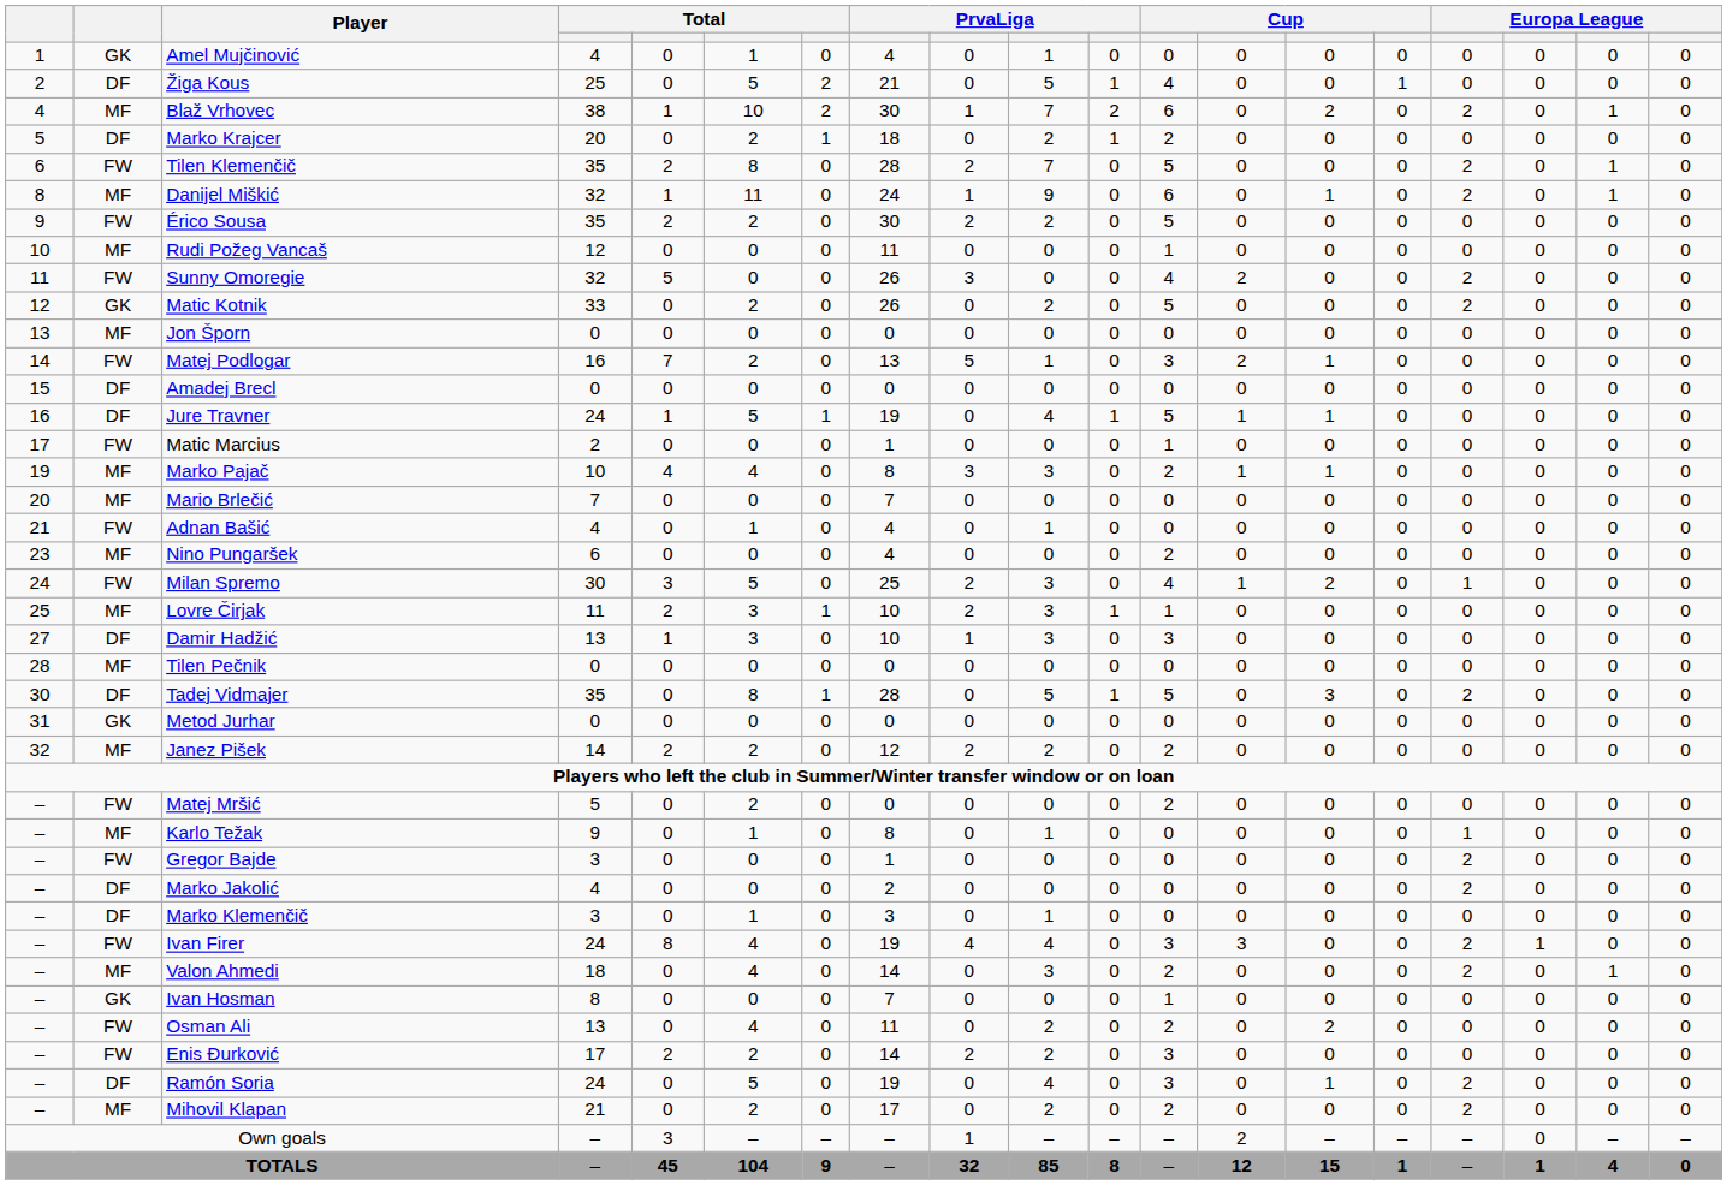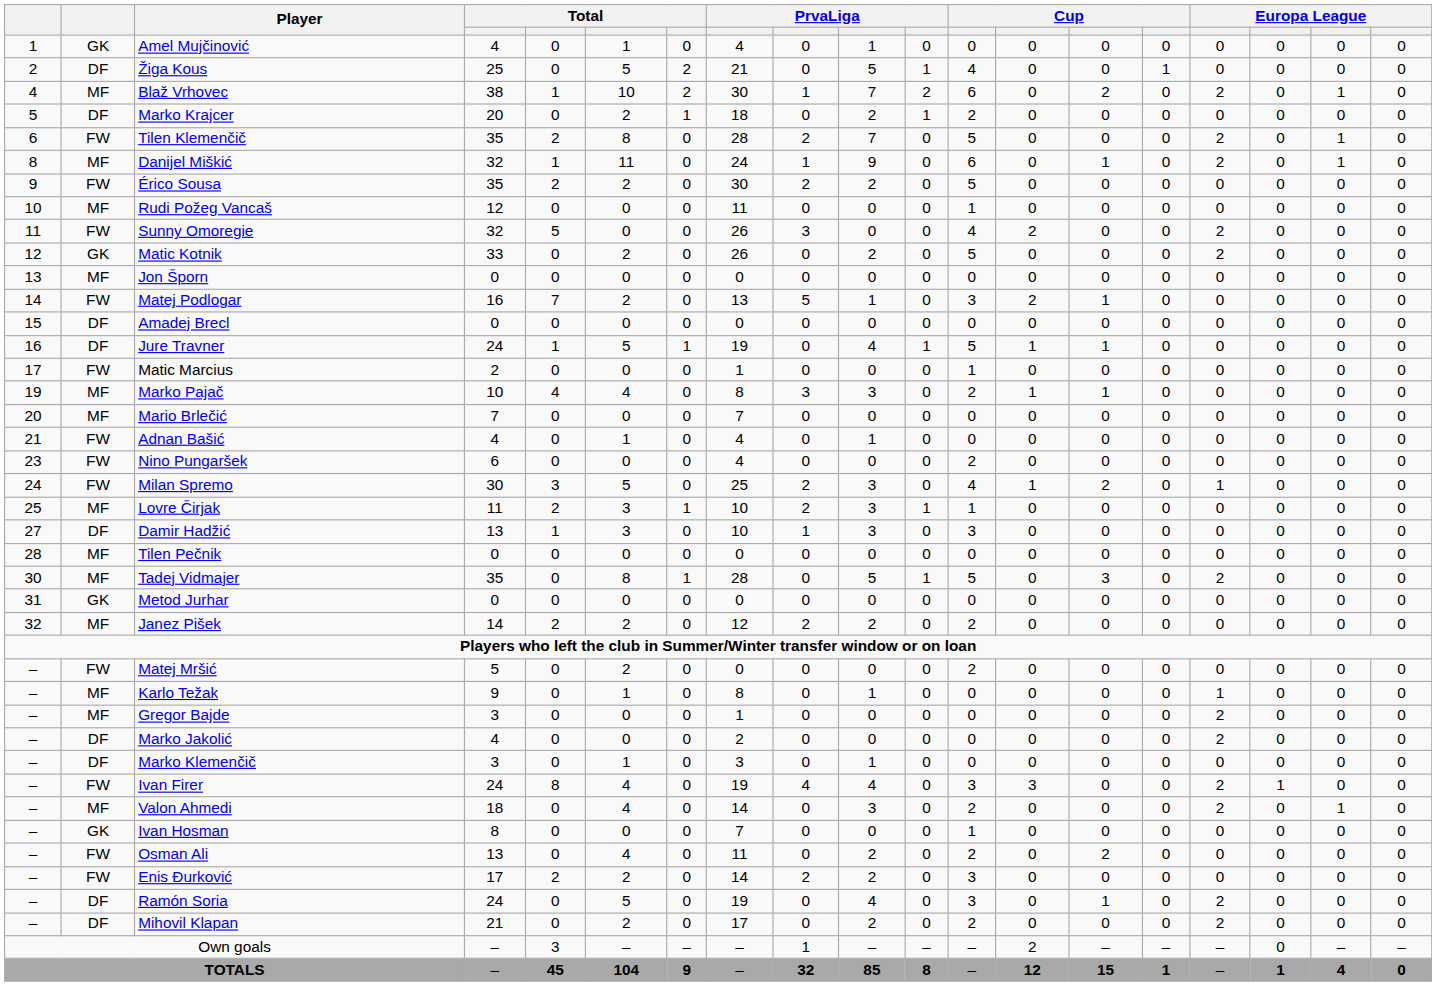 <table class="wikitable sortable alternance"  style="font-size:85%; text-align:center; line-height:14px; width:100%;">
 <tr>
 <th rowspan="2" style="vertical-align:center;"></th>
 <th rowspan="2" style="vertical-align:center;"></th>
 <th rowspan="2" style="vertical-align:center;">Player</th>
 <th colspan="4" style="width:85px;">Total</th>
 <th colspan="4" style="width:85px;"><a href='#'>PrvaLiga</a></th>
 <th colspan="4" style="width:85px;"><a href='#'>Cup</a></th>
 <th colspan="4" style="width:85px;"><a href='#'>Europa League</a></th>
 </tr>
 <tr>
 <th></th>
 <th></th>
 <th></th>
 <th></th>
 <th></th>
 <th></th>
 <th></th>
 <th></th>
 <th></th>
 <th></th>
 <th></th>
 <th></th>
 <th></th>
 <th></th>
 <th></th>
 <th></th>
 </tr>
 <tr>
 <td>1</td>
 <td>GK</td>
 <td align="left"> <a href='#'>Amel Mujčinović</a></td>
 <td>4</td>
 <td>0</td>
 <td>1</td>
 <td>0</td>
 <td>4</td>
 <td>0</td>
 <td>1</td>
 <td>0</td>
 <td>0</td>
 <td>0</td>
 <td>0</td>
 <td>0</td>
 <td>0</td>
 <td>0</td>
 <td>0</td>
 <td>0</td>
 </tr>
 <tr>
 <td>2</td>
 <td>DF</td>
 <td align="left"> <a href='#'>Žiga Kous</a></td>
 <td>25</td>
 <td>0</td>
 <td>5</td>
 <td>2</td>
 <td>21</td>
 <td>0</td>
 <td>5</td>
 <td>1</td>
 <td>4</td>
 <td>0</td>
 <td>0</td>
 <td>1</td>
 <td>0</td>
 <td>0</td>
 <td>0</td>
 <td>0</td>
 </tr>
 <tr>
 <td>4</td>
 <td>MF</td>
 <td align="left"> <a href='#'>Blaž Vrhovec</a></td>
 <td>38</td>
 <td>1</td>
 <td>10</td>
 <td>2</td>
 <td>30</td>
 <td>1</td>
 <td>7</td>
 <td>2</td>
 <td>6</td>
 <td>0</td>
 <td>2</td>
 <td>0</td>
 <td>2</td>
 <td>0</td>
 <td>1</td>
 <td>0</td>
 </tr>
 <tr>
 <td>5</td>
 <td>DF</td>
 <td align="left"> <a href='#'>Marko Krajcer</a></td>
 <td>20</td>
 <td>0</td>
 <td>2</td>
 <td>1</td>
 <td>18</td>
 <td>0</td>
 <td>2</td>
 <td>1</td>
 <td>2</td>
 <td>0</td>
 <td>0</td>
 <td>0</td>
 <td>0</td>
 <td>0</td>
 <td>0</td>
 <td>0</td>
 </tr>
 <tr>
 <td>6</td>
 <td>FW</td>
 <td align="left"> <a href='#'>Tilen Klemenčič</a></td>
 <td>35</td>
 <td>2</td>
 <td>8</td>
 <td>0</td>
 <td>28</td>
 <td>2</td>
 <td>7</td>
 <td>0</td>
 <td>5</td>
 <td>0</td>
 <td>0</td>
 <td>0</td>
 <td>2</td>
 <td>0</td>
 <td>1</td>
 <td>0</td>
 </tr>
 <tr>
 <td>8</td>
 <td>MF</td>
 <td align="left"> <a href='#'>Danijel Miškić</a></td>
 <td>32</td>
 <td>1</td>
 <td>11</td>
 <td>0</td>
 <td>24</td>
 <td>1</td>
 <td>9</td>
 <td>0</td>
 <td>6</td>
 <td>0</td>
 <td>1</td>
 <td>0</td>
 <td>2</td>
 <td>0</td>
 <td>1</td>
 <td>0</td>
 </tr>
 <tr>
 <td>9</td>
 <td>FW</td>
 <td align="left"> <a href='#'>Érico Sousa</a></td>
 <td>35</td>
 <td>2</td>
 <td>2</td>
 <td>0</td>
 <td>30</td>
 <td>2</td>
 <td>2</td>
 <td>0</td>
 <td>5</td>
 <td>0</td>
 <td>0</td>
 <td>0</td>
 <td>0</td>
 <td>0</td>
 <td>0</td>
 <td>0</td>
 </tr>
 <tr>
 <td>10</td>
 <td>MF</td>
 <td align="left"> <a href='#'>Rudi Požeg Vancaš</a></td>
 <td>12</td>
 <td>0</td>
 <td>0</td>
 <td>0</td>
 <td>11</td>
 <td>0</td>
 <td>0</td>
 <td>0</td>
 <td>1</td>
 <td>0</td>
 <td>0</td>
 <td>0</td>
 <td>0</td>
 <td>0</td>
 <td>0</td>
 <td>0</td>
 </tr>
 <tr>
 <td>11</td>
 <td>FW</td>
 <td align="left"> <a href='#'>Sunny Omoregie</a></td>
 <td>32</td>
 <td>5</td>
 <td>0</td>
 <td>0</td>
 <td>26</td>
 <td>3</td>
 <td>0</td>
 <td>0</td>
 <td>4</td>
 <td>2</td>
 <td>0</td>
 <td>0</td>
 <td>2</td>
 <td>0</td>
 <td>0</td>
 <td>0</td>
 </tr>
 <tr>
 <td>12</td>
 <td>GK</td>
 <td align="left"> <a href='#'>Matic Kotnik</a></td>
 <td>33</td>
 <td>0</td>
 <td>2</td>
 <td>0</td>
 <td>26</td>
 <td>0</td>
 <td>2</td>
 <td>0</td>
 <td>5</td>
 <td>0</td>
 <td>0</td>
 <td>0</td>
 <td>2</td>
 <td>0</td>
 <td>0</td>
 <td>0</td>
 </tr>
 <tr>
 <td>13</td>
 <td>MF</td>
 <td align="left"> <a href='#'>Jon Šporn</a></td>
 <td>0</td>
 <td>0</td>
 <td>0</td>
 <td>0</td>
 <td>0</td>
 <td>0</td>
 <td>0</td>
 <td>0</td>
 <td>0</td>
 <td>0</td>
 <td>0</td>
 <td>0</td>
 <td>0</td>
 <td>0</td>
 <td>0</td>
 <td>0</td>
 </tr>
 <tr>
 <td>14</td>
 <td>FW</td>
 <td align="left"> <a href='#'>Matej Podlogar</a></td>
 <td>16</td>
 <td>7</td>
 <td>2</td>
 <td>0</td>
 <td>13</td>
 <td>5</td>
 <td>1</td>
 <td>0</td>
 <td>3</td>
 <td>2</td>
 <td>1</td>
 <td>0</td>
 <td>0</td>
 <td>0</td>
 <td>0</td>
 <td>0</td>
 </tr>
 <tr>
 <td>15</td>
 <td>DF</td>
 <td align="left"> <a href='#'>Amadej Brecl</a></td>
 <td>0</td>
 <td>0</td>
 <td>0</td>
 <td>0</td>
 <td>0</td>
 <td>0</td>
 <td>0</td>
 <td>0</td>
 <td>0</td>
 <td>0</td>
 <td>0</td>
 <td>0</td>
 <td>0</td>
 <td>0</td>
 <td>0</td>
 <td>0</td>
 </tr>
 <tr>
 <td>16</td>
 <td>DF</td>
 <td align="left"> <a href='#'>Jure Travner</a></td>
 <td>24</td>
 <td>1</td>
 <td>5</td>
 <td>1</td>
 <td>19</td>
 <td>0</td>
 <td>4</td>
 <td>1</td>
 <td>5</td>
 <td>1</td>
 <td>1</td>
 <td>0</td>
 <td>0</td>
 <td>0</td>
 <td>0</td>
 <td>0</td>
 </tr>
 <tr>
 <td>17</td>
 <td>FW</td>
 <td align="left"> Matic Marcius</td>
 <td>2</td>
 <td>0</td>
 <td>0</td>
 <td>0</td>
 <td>1</td>
 <td>0</td>
 <td>0</td>
 <td>0</td>
 <td>1</td>
 <td>0</td>
 <td>0</td>
 <td>0</td>
 <td>0</td>
 <td>0</td>
 <td>0</td>
 <td>0</td>
 </tr>
 <tr>
 <td>19</td>
 <td>MF</td>
 <td align="left"> <a href='#'>Marko Pajač</a></td>
 <td>10</td>
 <td>4</td>
 <td>4</td>
 <td>0</td>
 <td>8</td>
 <td>3</td>
 <td>3</td>
 <td>0</td>
 <td>2</td>
 <td>1</td>
 <td>1</td>
 <td>0</td>
 <td>0</td>
 <td>0</td>
 <td>0</td>
 <td>0</td>
 </tr>
 <tr>
 <td>20</td>
 <td>MF</td>
 <td align="left"> <a href='#'>Mario Brlečić</a></td>
 <td>7</td>
 <td>0</td>
 <td>0</td>
 <td>0</td>
 <td>7</td>
 <td>0</td>
 <td>0</td>
 <td>0</td>
 <td>0</td>
 <td>0</td>
 <td>0</td>
 <td>0</td>
 <td>0</td>
 <td>0</td>
 <td>0</td>
 <td>0</td>
 </tr>
 <tr>
 <td>21</td>
 <td>FW</td>
 <td align="left"> <a href='#'>Adnan Bašić</a></td>
 <td>4</td>
 <td>0</td>
 <td>1</td>
 <td>0</td>
 <td>4</td>
 <td>0</td>
 <td>1</td>
 <td>0</td>
 <td>0</td>
 <td>0</td>
 <td>0</td>
 <td>0</td>
 <td>0</td>
 <td>0</td>
 <td>0</td>
 <td>0</td>
 </tr>
 <tr>
 <td>23</td>
-<td>MF</td>
+<td>FW</td>
 <td align="left"> <a href='#'>Nino Pungaršek</a></td>
 <td>6</td>
 <td>0</td>
 <td>0</td>
 <td>0</td>
 <td>4</td>
 <td>0</td>
 <td>0</td>
 <td>0</td>
 <td>2</td>
 <td>0</td>
 <td>0</td>
 <td>0</td>
 <td>0</td>
 <td>0</td>
 <td>0</td>
 <td>0</td>
 </tr>
 <tr>
 <td>24</td>
 <td>FW</td>
 <td align="left"> <a href='#'>Milan Spremo</a></td>
 <td>30</td>
 <td>3</td>
 <td>5</td>
 <td>0</td>
 <td>25</td>
 <td>2</td>
 <td>3</td>
 <td>0</td>
 <td>4</td>
 <td>1</td>
 <td>2</td>
 <td>0</td>
 <td>1</td>
 <td>0</td>
 <td>0</td>
 <td>0</td>
 </tr>
 <tr>
 <td>25</td>
 <td>MF</td>
 <td align="left"> <a href='#'>Lovre Čirjak</a></td>
 <td>11</td>
 <td>2</td>
 <td>3</td>
 <td>1</td>
 <td>10</td>
 <td>2</td>
 <td>3</td>
 <td>1</td>
 <td>1</td>
 <td>0</td>
 <td>0</td>
 <td>0</td>
 <td>0</td>
 <td>0</td>
 <td>0</td>
 <td>0</td>
 </tr>
 <tr>
 <td>27</td>
 <td>DF</td>
 <td align="left"> <a href='#'>Damir Hadžić</a></td>
 <td>13</td>
 <td>1</td>
 <td>3</td>
 <td>0</td>
 <td>10</td>
 <td>1</td>
 <td>3</td>
 <td>0</td>
 <td>3</td>
 <td>0</td>
 <td>0</td>
 <td>0</td>
 <td>0</td>
 <td>0</td>
 <td>0</td>
 <td>0</td>
 </tr>
 <tr>
 <td>28</td>
 <td>MF</td>
 <td align="left"> <a href='#'>Tilen Pečnik</a></td>
 <td>0</td>
 <td>0</td>
 <td>0</td>
 <td>0</td>
 <td>0</td>
 <td>0</td>
 <td>0</td>
 <td>0</td>
 <td>0</td>
 <td>0</td>
 <td>0</td>
 <td>0</td>
 <td>0</td>
 <td>0</td>
 <td>0</td>
 <td>0</td>
 </tr>
 <tr>
 <td>30</td>
-<td>DF</td>
+<td>MF</td>
 <td align="left"> <a href='#'>Tadej Vidmajer</a></td>
 <td>35</td>
 <td>0</td>
 <td>8</td>
 <td>1</td>
 <td>28</td>
 <td>0</td>
 <td>5</td>
 <td>1</td>
 <td>5</td>
 <td>0</td>
 <td>3</td>
 <td>0</td>
 <td>2</td>
 <td>0</td>
 <td>0</td>
 <td>0</td>
 </tr>
 <tr>
 <td>31</td>
 <td>GK</td>
 <td align="left"> <a href='#'>Metod Jurhar</a></td>
 <td>0</td>
 <td>0</td>
 <td>0</td>
 <td>0</td>
 <td>0</td>
 <td>0</td>
 <td>0</td>
 <td>0</td>
 <td>0</td>
 <td>0</td>
 <td>0</td>
 <td>0</td>
 <td>0</td>
 <td>0</td>
 <td>0</td>
 <td>0</td>
 </tr>
 <tr>
 <td>32</td>
 <td>MF</td>
 <td align="left"> <a href='#'>Janez Pišek</a></td>
 <td>14</td>
 <td>2</td>
 <td>2</td>
 <td>0</td>
 <td>12</td>
 <td>2</td>
 <td>2</td>
 <td>0</td>
 <td>2</td>
 <td>0</td>
 <td>0</td>
 <td>0</td>
 <td>0</td>
 <td>0</td>
 <td>0</td>
 <td>0</td>
 </tr>
 <tr>
 <td colspan="24"><strong>Players who left the club in Summer/Winter transfer window or on loan</strong></td>
 </tr>
 <tr>
 <td>–</td>
 <td>FW</td>
 <td align="left"> <a href='#'>Matej Mršić</a></td>
 <td>5</td>
 <td>0</td>
 <td>2</td>
 <td>0</td>
 <td>0</td>
 <td>0</td>
 <td>0</td>
 <td>0</td>
 <td>2</td>
 <td>0</td>
 <td>0</td>
 <td>0</td>
 <td>0</td>
 <td>0</td>
 <td>0</td>
 <td>0</td>
 </tr>
 <tr>
 <td>–</td>
 <td>MF</td>
 <td align="left"> <a href='#'>Karlo Težak</a></td>
 <td>9</td>
 <td>0</td>
 <td>1</td>
 <td>0</td>
 <td>8</td>
 <td>0</td>
 <td>1</td>
 <td>0</td>
 <td>0</td>
 <td>0</td>
 <td>0</td>
 <td>0</td>
 <td>1</td>
 <td>0</td>
 <td>0</td>
 <td>0</td>
 </tr>
 <tr>
 <td>–</td>
-<td>FW</td>
+<td>MF</td>
 <td align="left"> <a href='#'>Gregor Bajde</a></td>
 <td>3</td>
 <td>0</td>
 <td>0</td>
 <td>0</td>
 <td>1</td>
 <td>0</td>
 <td>0</td>
 <td>0</td>
 <td>0</td>
 <td>0</td>
 <td>0</td>
 <td>0</td>
 <td>2</td>
 <td>0</td>
 <td>0</td>
 <td>0</td>
 </tr>
 <tr>
 <td>–</td>
 <td>DF</td>
 <td align="left"> <a href='#'>Marko Jakolić</a></td>
 <td>4</td>
 <td>0</td>
 <td>0</td>
 <td>0</td>
 <td>2</td>
 <td>0</td>
 <td>0</td>
 <td>0</td>
 <td>0</td>
 <td>0</td>
 <td>0</td>
 <td>0</td>
 <td>2</td>
 <td>0</td>
 <td>0</td>
 <td>0</td>
 </tr>
 <tr>
 <td>–</td>
 <td>DF</td>
 <td align="left"> <a href='#'>Marko Klemenčič</a></td>
 <td>3</td>
 <td>0</td>
 <td>1</td>
 <td>0</td>
 <td>3</td>
 <td>0</td>
 <td>1</td>
 <td>0</td>
 <td>0</td>
 <td>0</td>
 <td>0</td>
 <td>0</td>
 <td>0</td>
 <td>0</td>
 <td>0</td>
 <td>0</td>
 </tr>
 <tr>
 <td>–</td>
 <td>FW</td>
 <td align="left"> <a href='#'>Ivan Firer</a></td>
 <td>24</td>
 <td>8</td>
 <td>4</td>
 <td>0</td>
 <td>19</td>
 <td>4</td>
 <td>4</td>
 <td>0</td>
 <td>3</td>
 <td>3</td>
 <td>0</td>
 <td>0</td>
 <td>2</td>
 <td>1</td>
 <td>0</td>
 <td>0</td>
 </tr>
 <tr>
 <td>–</td>
 <td>MF</td>
 <td align="left"> <a href='#'>Valon Ahmedi</a></td>
 <td>18</td>
 <td>0</td>
 <td>4</td>
 <td>0</td>
 <td>14</td>
 <td>0</td>
 <td>3</td>
 <td>0</td>
 <td>2</td>
 <td>0</td>
 <td>0</td>
 <td>0</td>
 <td>2</td>
 <td>0</td>
 <td>1</td>
 <td>0</td>
 </tr>
 <tr>
 <td>–</td>
 <td>GK</td>
 <td align="left"> <a href='#'>Ivan Hosman</a></td>
 <td>8</td>
 <td>0</td>
 <td>0</td>
 <td>0</td>
 <td>7</td>
 <td>0</td>
 <td>0</td>
 <td>0</td>
 <td>1</td>
 <td>0</td>
 <td>0</td>
 <td>0</td>
 <td>0</td>
 <td>0</td>
 <td>0</td>
 <td>0</td>
 </tr>
 <tr>
 <td>–</td>
 <td>FW</td>
 <td align="left"> <a href='#'>Osman Ali</a></td>
 <td>13</td>
 <td>0</td>
 <td>4</td>
 <td>0</td>
 <td>11</td>
 <td>0</td>
 <td>2</td>
 <td>0</td>
 <td>2</td>
 <td>0</td>
 <td>2</td>
 <td>0</td>
 <td>0</td>
 <td>0</td>
 <td>0</td>
 <td>0</td>
 </tr>
 <tr>
 <td>–</td>
 <td>FW</td>
 <td align="left"> <a href='#'>Enis Đurković</a></td>
 <td>17</td>
 <td>2</td>
 <td>2</td>
 <td>0</td>
 <td>14</td>
 <td>2</td>
 <td>2</td>
 <td>0</td>
 <td>3</td>
 <td>0</td>
 <td>0</td>
 <td>0</td>
 <td>0</td>
 <td>0</td>
 <td>0</td>
 <td>0</td>
 </tr>
 <tr>
 <td>–</td>
 <td>DF</td>
 <td align="left"> <a href='#'>Ramón Soria</a></td>
 <td>24</td>
 <td>0</td>
 <td>5</td>
 <td>0</td>
 <td>19</td>
 <td>0</td>
 <td>4</td>
 <td>0</td>
 <td>3</td>
 <td>0</td>
 <td>1</td>
 <td>0</td>
 <td>2</td>
 <td>0</td>
 <td>0</td>
 <td>0</td>
 </tr>
 <tr>
 <td>–</td>
-<td>MF</td>
+<td>DF</td>
 <td align="left"> <a href='#'>Mihovil Klapan</a></td>
 <td>21</td>
 <td>0</td>
 <td>2</td>
 <td>0</td>
 <td>17</td>
 <td>0</td>
 <td>2</td>
 <td>0</td>
 <td>2</td>
 <td>0</td>
 <td>0</td>
 <td>0</td>
 <td>2</td>
 <td>0</td>
 <td>0</td>
 <td>0</td>
 </tr>
 <tr>
 <td colspan="3">Own goals</td>
 <td>–</td>
 <td>3</td>
 <td>–</td>
 <td>–</td>
 <td>–</td>
 <td>1</td>
 <td>–</td>
 <td>–</td>
 <td>–</td>
 <td>2</td>
 <td>–</td>
 <td>–</td>
 <td>–</td>
 <td>0</td>
 <td>–</td>
 <td>–</td>
 </tr>
 <tr bgcolor="#A9A9A9">
 <td colspan=3><strong>TOTALS</strong></td>
 <td>–</td>
 <td><strong>45</strong></td>
 <td><strong>104</strong></td>
 <td><strong>9</strong></td>
 <td>–</td>
 <td><strong>32</strong></td>
 <td><strong>85</strong></td>
 <td><strong>8</strong></td>
 <td>–</td>
 <td><strong>12</strong></td>
 <td><strong>15</strong></td>
 <td><strong>1</strong></td>
 <td>–</td>
 <td><strong>1</strong></td>
 <td><strong>4</strong></td>
 <td><strong>0</strong></td>
 </tr>
 </table>
